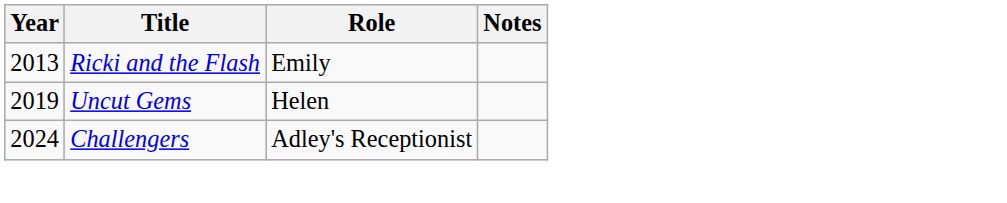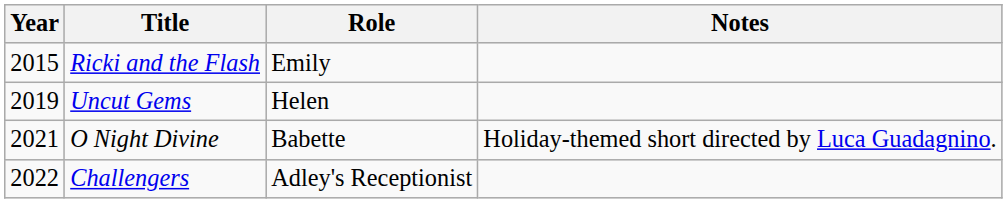 <table class="wikitable plainrowheaders sortable" style="margin-right: 0;">
 <tr>
 <th scope="col">Year</th>
 <th scope="col">Title</th>
 <th scope="col">Role</th>
 <th scope="col" class="unsortable">Notes</th>
 </tr>
 <tr>
-<td>2013</td>
+<td>2015</td>
 <td><em><a href='#'>Ricki and the Flash</a></em></td>
 <td>Emily</td>
 <td></td>
 </tr>
 <tr>
 <td>2019</td>
 <td><em><a href='#'>Uncut Gems</a></em></td>
 <td>Helen</td>
 <td></td>
 </tr>
 <tr>
-<td>2024</td>
+<td>2021</td>
+<td><em>O Night Divine</em></td>
+<td>Babette</td>
+<td>Holiday-themed short directed by <a href='#'>Luca Guadagnino</a>.</td>
+</tr>
+<tr>
+<td>2022</td>
 <td><em><a href='#'>Challengers</a></em></td>
 <td>Adley's Receptionist</td>
 <td></td>
 </tr>
 </table>
